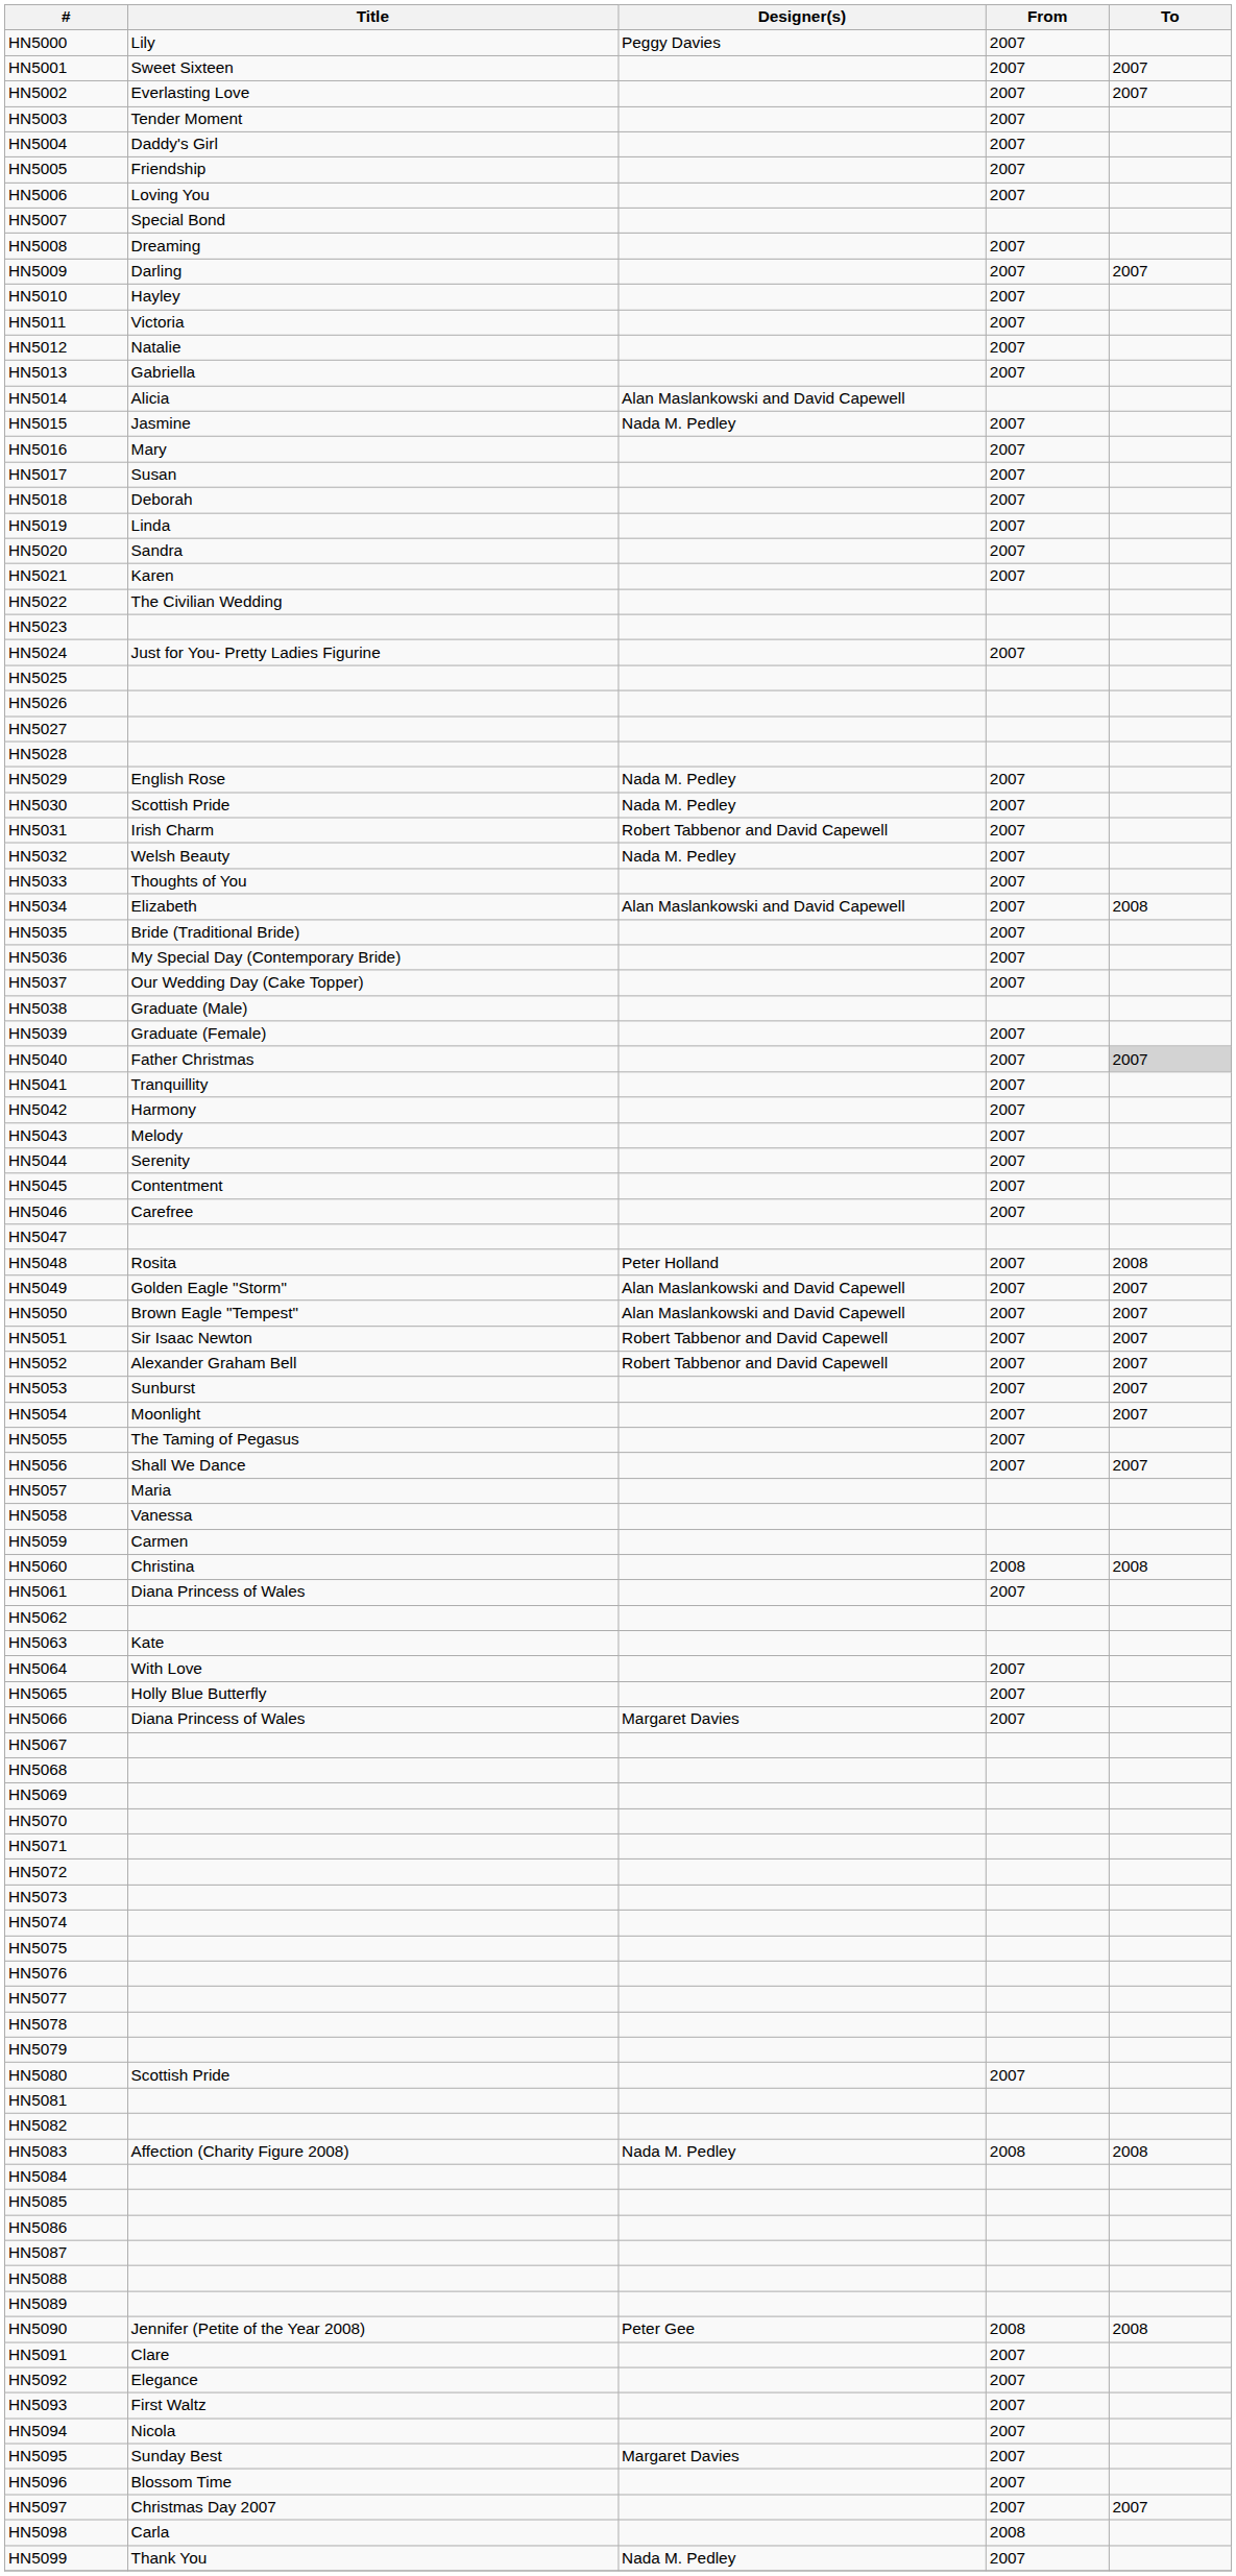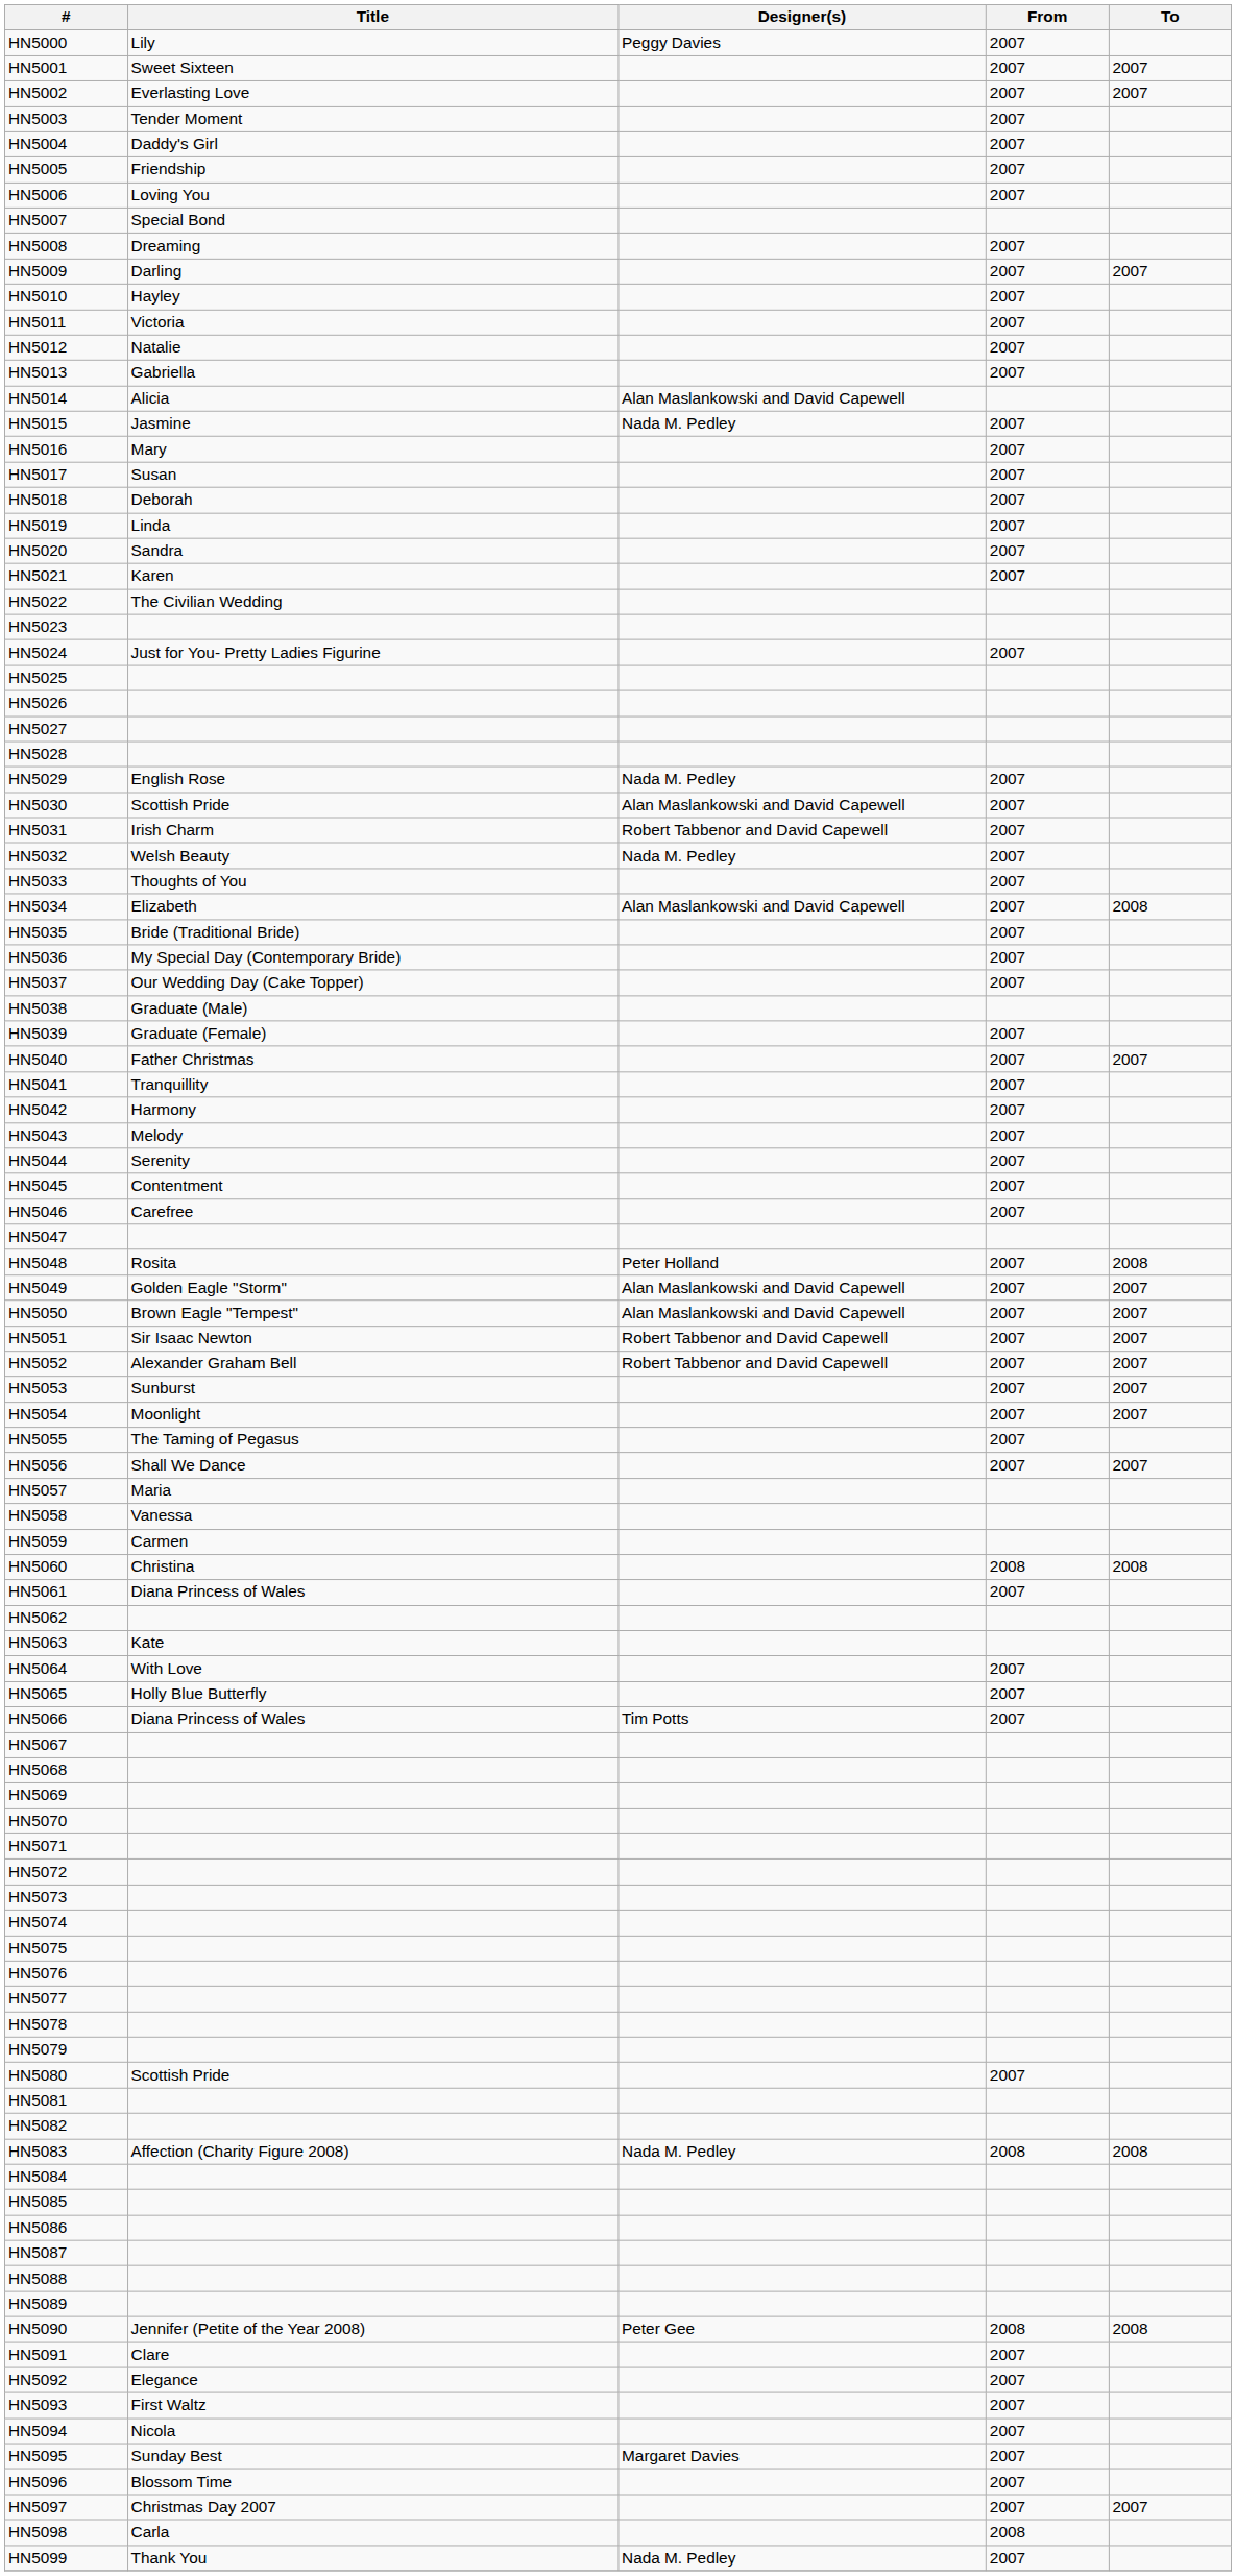 <table class="wikitable collapsible" width="97%" border="1" cellpadding="1" cellspacing="0" align="centre">
 <tr>
 <th width=10%>#</th>
 <th width=40%>Title</th>
 <th width=30%>Designer(s)</th>
 <th width=10%>From</th>
 <th width=10%>To</th>
 </tr>
 <tr>
 <td>HN5000</td>
 <td>Lily</td>
 <td>Peggy Davies</td>
 <td>2007</td>
 <td></td>
 </tr>
 <tr>
 <td>HN5001</td>
 <td>Sweet Sixteen</td>
 <td></td>
 <td>2007</td>
 <td>2007</td>
 </tr>
 <tr>
 <td>HN5002</td>
 <td>Everlasting Love</td>
 <td></td>
 <td>2007</td>
 <td>2007</td>
 </tr>
 <tr>
 <td>HN5003</td>
 <td>Tender Moment</td>
 <td></td>
 <td>2007</td>
 <td></td>
 </tr>
 <tr>
 <td>HN5004</td>
 <td>Daddy's Girl</td>
 <td></td>
 <td>2007</td>
 <td></td>
 </tr>
 <tr>
 <td>HN5005</td>
 <td>Friendship</td>
 <td></td>
 <td>2007</td>
 <td></td>
 </tr>
 <tr>
 <td>HN5006</td>
 <td>Loving You</td>
 <td></td>
 <td>2007</td>
 <td></td>
 </tr>
 <tr>
 <td>HN5007</td>
 <td>Special Bond</td>
 <td></td>
 <td></td>
 <td></td>
 </tr>
 <tr>
 <td>HN5008</td>
 <td>Dreaming</td>
 <td></td>
 <td>2007</td>
 <td></td>
 </tr>
 <tr>
 <td>HN5009</td>
 <td>Darling</td>
 <td></td>
 <td>2007</td>
 <td>2007</td>
 </tr>
 <tr>
 <td>HN5010</td>
 <td>Hayley</td>
 <td></td>
 <td>2007</td>
 <td></td>
 </tr>
 <tr>
 <td>HN5011</td>
 <td>Victoria</td>
 <td></td>
 <td>2007</td>
 <td></td>
 </tr>
 <tr>
 <td>HN5012</td>
 <td>Natalie</td>
 <td></td>
 <td>2007</td>
 <td></td>
 </tr>
 <tr>
 <td>HN5013</td>
 <td>Gabriella</td>
 <td></td>
 <td>2007</td>
 <td></td>
 </tr>
 <tr>
 <td>HN5014</td>
 <td>Alicia</td>
 <td>Alan Maslankowski and David Capewell</td>
 <td></td>
 <td></td>
 </tr>
 <tr>
 <td>HN5015</td>
 <td>Jasmine</td>
 <td>Nada M. Pedley</td>
 <td>2007</td>
 <td></td>
 </tr>
 <tr>
 <td>HN5016</td>
 <td>Mary</td>
 <td></td>
 <td>2007</td>
 <td></td>
 </tr>
 <tr>
 <td>HN5017</td>
 <td>Susan</td>
 <td></td>
 <td>2007</td>
 <td></td>
 </tr>
 <tr>
 <td>HN5018</td>
 <td>Deborah</td>
 <td></td>
 <td>2007</td>
 <td></td>
 </tr>
 <tr>
 <td>HN5019</td>
 <td>Linda</td>
 <td></td>
 <td>2007</td>
 <td></td>
 </tr>
 <tr>
 <td>HN5020</td>
 <td>Sandra</td>
 <td></td>
 <td>2007</td>
 <td></td>
 </tr>
 <tr>
 <td>HN5021</td>
 <td>Karen</td>
 <td></td>
 <td>2007</td>
 <td></td>
 </tr>
 <tr>
 <td>HN5022</td>
 <td>The Civilian Wedding</td>
 <td></td>
 <td></td>
 <td></td>
 </tr>
 <tr>
 <td>HN5023</td>
 <td></td>
 <td></td>
 <td></td>
 <td></td>
 </tr>
 <tr>
 <td>HN5024</td>
 <td>Just for You- Pretty Ladies Figurine</td>
 <td></td>
 <td>2007</td>
 <td></td>
 </tr>
 <tr>
 <td>HN5025</td>
 <td></td>
 <td></td>
 <td></td>
 <td></td>
 </tr>
 <tr>
 <td>HN5026</td>
 <td></td>
 <td></td>
 <td></td>
 <td></td>
 </tr>
 <tr>
 <td>HN5027</td>
 <td></td>
 <td></td>
 <td></td>
 <td></td>
 </tr>
 <tr>
 <td>HN5028</td>
 <td></td>
 <td></td>
 <td></td>
 <td></td>
 </tr>
 <tr>
 <td>HN5029</td>
 <td>English Rose</td>
 <td>Nada M. Pedley</td>
 <td>2007</td>
 <td></td>
 </tr>
 <tr>
 <td>HN5030</td>
 <td>Scottish Pride</td>
-<td>Nada M. Pedley</td>
+<td>Alan Maslankowski and David Capewell</td>
 <td>2007</td>
 <td></td>
 </tr>
 <tr>
 <td>HN5031</td>
 <td>Irish Charm</td>
 <td>Robert Tabbenor and David Capewell</td>
 <td>2007</td>
 <td></td>
 </tr>
 <tr>
 <td>HN5032</td>
 <td>Welsh Beauty</td>
 <td>Nada M. Pedley</td>
 <td>2007</td>
 <td></td>
 </tr>
 <tr>
 <td>HN5033</td>
 <td>Thoughts of You</td>
 <td></td>
 <td>2007</td>
 <td></td>
 </tr>
 <tr>
 <td>HN5034</td>
 <td>Elizabeth</td>
 <td>Alan Maslankowski and David Capewell</td>
 <td>2007</td>
 <td>2008</td>
 </tr>
 <tr>
 <td>HN5035</td>
 <td>Bride (Traditional Bride)</td>
 <td></td>
 <td>2007</td>
 <td></td>
 </tr>
 <tr>
 <td>HN5036</td>
 <td>My Special Day (Contemporary Bride)</td>
 <td></td>
 <td>2007</td>
 <td></td>
 </tr>
 <tr>
 <td>HN5037</td>
 <td>Our Wedding Day (Cake Topper)</td>
 <td></td>
 <td>2007</td>
 <td></td>
 </tr>
 <tr>
 <td>HN5038</td>
 <td>Graduate (Male)</td>
 <td></td>
 <td></td>
 <td></td>
 </tr>
 <tr>
 <td>HN5039</td>
 <td>Graduate (Female)</td>
 <td></td>
 <td>2007</td>
 <td></td>
 </tr>
 <tr>
 <td>HN5040</td>
 <td>Father Christmas</td>
 <td></td>
 <td>2007</td>
-<td style="background: lightgrey;">2007</td>
+<td>2007</td>
 </tr>
 <tr>
 <td>HN5041</td>
 <td>Tranquillity</td>
 <td></td>
 <td>2007</td>
 <td></td>
 </tr>
 <tr>
 <td>HN5042</td>
 <td>Harmony</td>
 <td></td>
 <td>2007</td>
 <td></td>
 </tr>
 <tr>
 <td>HN5043</td>
 <td>Melody</td>
 <td></td>
 <td>2007</td>
 <td></td>
 </tr>
 <tr>
 <td>HN5044</td>
 <td>Serenity</td>
 <td></td>
 <td>2007</td>
 <td></td>
 </tr>
 <tr>
 <td>HN5045</td>
 <td>Contentment</td>
 <td></td>
 <td>2007</td>
 <td></td>
 </tr>
 <tr>
 <td>HN5046</td>
 <td>Carefree</td>
 <td></td>
 <td>2007</td>
 <td></td>
 </tr>
 <tr>
 <td>HN5047</td>
 <td></td>
 <td></td>
 <td></td>
 <td></td>
 </tr>
 <tr>
 <td>HN5048</td>
 <td>Rosita</td>
 <td>Peter Holland</td>
 <td>2007</td>
 <td>2008</td>
 </tr>
 <tr>
 <td>HN5049</td>
 <td>Golden Eagle "Storm"</td>
 <td>Alan Maslankowski and David Capewell</td>
 <td>2007</td>
 <td>2007</td>
 </tr>
 <tr>
 <td>HN5050</td>
 <td>Brown Eagle "Tempest"</td>
 <td>Alan Maslankowski and David Capewell</td>
 <td>2007</td>
 <td>2007</td>
 </tr>
 <tr>
 <td>HN5051</td>
 <td>Sir Isaac Newton</td>
 <td>Robert Tabbenor and David Capewell</td>
 <td>2007</td>
 <td>2007</td>
 </tr>
 <tr>
 <td>HN5052</td>
 <td>Alexander Graham Bell</td>
 <td>Robert Tabbenor and David Capewell</td>
 <td>2007</td>
 <td>2007</td>
 </tr>
 <tr>
 <td>HN5053</td>
 <td>Sunburst</td>
 <td></td>
 <td>2007</td>
 <td>2007</td>
 </tr>
 <tr>
 <td>HN5054</td>
 <td>Moonlight</td>
 <td></td>
 <td>2007</td>
 <td>2007</td>
 </tr>
 <tr>
 <td>HN5055</td>
 <td>The Taming of Pegasus</td>
 <td></td>
 <td>2007</td>
 <td></td>
 </tr>
 <tr>
 <td>HN5056</td>
 <td>Shall We Dance</td>
 <td></td>
 <td>2007</td>
 <td>2007</td>
 </tr>
 <tr>
 <td>HN5057</td>
 <td>Maria</td>
 <td></td>
 <td></td>
 <td></td>
 </tr>
 <tr>
 <td>HN5058</td>
 <td>Vanessa</td>
 <td></td>
 <td></td>
 <td></td>
 </tr>
 <tr>
 <td>HN5059</td>
 <td>Carmen</td>
 <td></td>
 <td></td>
 <td></td>
 </tr>
 <tr>
 <td>HN5060</td>
 <td>Christina</td>
 <td></td>
 <td>2008</td>
 <td>2008</td>
 </tr>
 <tr>
 <td>HN5061</td>
 <td>Diana Princess of Wales</td>
 <td></td>
 <td>2007</td>
 <td></td>
 </tr>
 <tr>
 <td>HN5062</td>
 <td></td>
 <td></td>
 <td></td>
 <td></td>
 </tr>
 <tr>
 <td>HN5063</td>
 <td>Kate</td>
 <td></td>
 <td></td>
 <td></td>
 </tr>
 <tr>
 <td>HN5064</td>
 <td>With Love</td>
 <td></td>
 <td>2007</td>
 <td></td>
 </tr>
 <tr>
 <td>HN5065</td>
 <td>Holly Blue Butterfly</td>
 <td></td>
 <td>2007</td>
 <td></td>
 </tr>
 <tr>
 <td>HN5066</td>
 <td>Diana Princess of Wales</td>
-<td>Margaret Davies</td>
+<td>Tim Potts</td>
 <td>2007</td>
 <td></td>
 </tr>
 <tr>
 <td>HN5067</td>
 <td></td>
 <td></td>
 <td></td>
 <td></td>
 </tr>
 <tr>
 <td>HN5068</td>
 <td></td>
 <td></td>
 <td></td>
 <td></td>
 </tr>
 <tr>
 <td>HN5069</td>
 <td></td>
 <td></td>
 <td></td>
 <td></td>
 </tr>
 <tr>
 <td>HN5070</td>
 <td></td>
 <td></td>
 <td></td>
 <td></td>
 </tr>
 <tr>
 <td>HN5071</td>
 <td></td>
 <td></td>
 <td></td>
 <td></td>
 </tr>
 <tr>
 <td>HN5072</td>
 <td></td>
 <td></td>
 <td></td>
 <td></td>
 </tr>
 <tr>
 <td>HN5073</td>
 <td></td>
 <td></td>
 <td></td>
 <td></td>
 </tr>
 <tr>
 <td>HN5074</td>
 <td></td>
 <td></td>
 <td></td>
 <td></td>
 </tr>
 <tr>
 <td>HN5075</td>
 <td></td>
 <td></td>
 <td></td>
 <td></td>
 </tr>
 <tr>
 <td>HN5076</td>
 <td></td>
 <td></td>
 <td></td>
 <td></td>
 </tr>
 <tr>
 <td>HN5077</td>
 <td></td>
 <td></td>
 <td></td>
 <td></td>
 </tr>
 <tr>
 <td>HN5078</td>
 <td></td>
 <td></td>
 <td></td>
 <td></td>
 </tr>
 <tr>
 <td>HN5079</td>
 <td></td>
 <td></td>
 <td></td>
 <td></td>
 </tr>
 <tr>
 <td>HN5080</td>
 <td>Scottish Pride</td>
 <td></td>
 <td>2007</td>
 <td></td>
 </tr>
 <tr>
 <td>HN5081</td>
 <td></td>
 <td></td>
 <td></td>
 <td></td>
 </tr>
 <tr>
 <td>HN5082</td>
 <td></td>
 <td></td>
 <td></td>
 <td></td>
 </tr>
 <tr>
 <td>HN5083</td>
 <td>Affection (Charity Figure 2008)</td>
 <td>Nada M. Pedley</td>
 <td>2008</td>
 <td>2008</td>
 </tr>
 <tr>
 <td>HN5084</td>
 <td></td>
 <td></td>
 <td></td>
 <td></td>
 </tr>
 <tr>
 <td>HN5085</td>
 <td></td>
 <td></td>
 <td></td>
 <td></td>
 </tr>
 <tr>
 <td>HN5086</td>
 <td></td>
 <td></td>
 <td></td>
 <td></td>
 </tr>
 <tr>
 <td>HN5087</td>
 <td></td>
 <td></td>
 <td></td>
 <td></td>
 </tr>
 <tr>
 <td>HN5088</td>
 <td></td>
 <td></td>
 <td></td>
 <td></td>
 </tr>
 <tr>
 <td>HN5089</td>
 <td></td>
 <td></td>
 <td></td>
 <td></td>
 </tr>
 <tr>
 <td>HN5090</td>
 <td>Jennifer (Petite of the Year 2008)</td>
 <td>Peter Gee</td>
 <td>2008</td>
 <td>2008</td>
 </tr>
 <tr>
 <td>HN5091</td>
 <td>Clare</td>
 <td></td>
 <td>2007</td>
 <td></td>
 </tr>
 <tr>
 <td>HN5092</td>
 <td>Elegance</td>
 <td></td>
 <td>2007</td>
 <td></td>
 </tr>
 <tr>
 <td>HN5093</td>
 <td>First Waltz</td>
 <td></td>
 <td>2007</td>
 <td></td>
 </tr>
 <tr>
 <td>HN5094</td>
 <td>Nicola</td>
 <td></td>
 <td>2007</td>
 <td></td>
 </tr>
 <tr>
 <td>HN5095</td>
 <td>Sunday Best</td>
 <td>Margaret Davies</td>
 <td>2007</td>
 <td></td>
 </tr>
 <tr>
 <td>HN5096</td>
 <td>Blossom Time</td>
 <td></td>
 <td>2007</td>
 <td></td>
 </tr>
 <tr>
 <td>HN5097</td>
 <td>Christmas Day 2007</td>
 <td></td>
 <td>2007</td>
 <td>2007</td>
 </tr>
 <tr>
 <td>HN5098</td>
 <td>Carla</td>
 <td></td>
 <td>2008</td>
 <td></td>
 </tr>
 <tr>
 <td>HN5099</td>
 <td>Thank You</td>
 <td>Nada M. Pedley</td>
 <td>2007</td>
 <td></td>
 </tr>
 <tr>
 </tr>
 </table>
